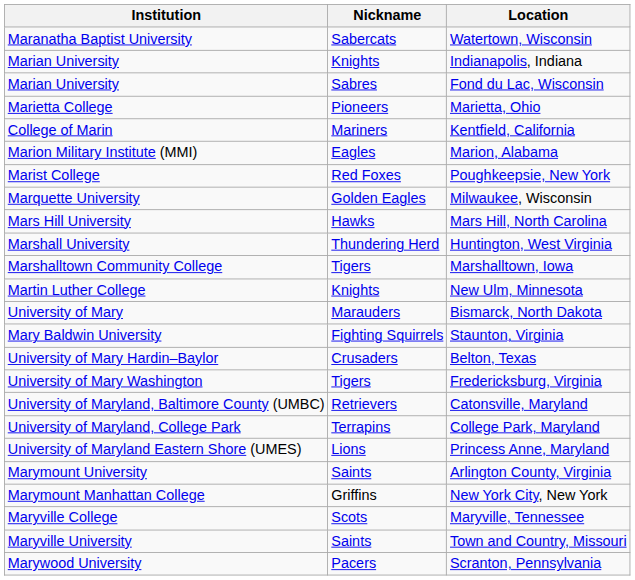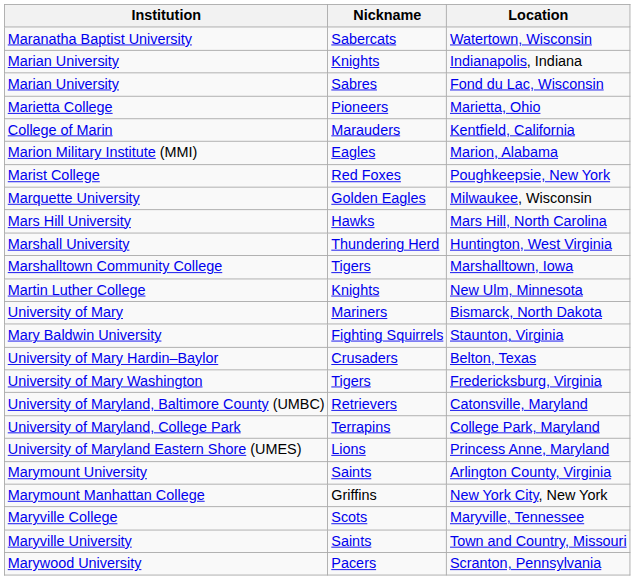 <table class="wikitable">
 <tr>
 <th>Institution</th>
 <th>Nickname</th>
 <th>Location</th>
 </tr>
 <tr>
 <td><a href='#'>Maranatha Baptist University</a></td>
 <td><a href='#'>Sabercats</a></td>
 <td><a href='#'>Watertown, Wisconsin</a></td>
 </tr>
 <tr>
 <td><a href='#'>Marian University</a></td>
 <td><a href='#'>Knights</a></td>
 <td><a href='#'>Indianapolis</a>, Indiana</td>
 </tr>
 <tr>
 <td><a href='#'>Marian University</a></td>
 <td><a href='#'>Sabres</a></td>
 <td><a href='#'>Fond du Lac, Wisconsin</a></td>
 </tr>
 <tr>
 <td><a href='#'>Marietta College</a></td>
 <td><a href='#'>Pioneers</a></td>
 <td><a href='#'>Marietta, Ohio</a></td>
 </tr>
 <tr>
 <td><a href='#'>College of Marin</a></td>
-<td><a href='#'>Mariners</a></td>
+<td><a href='#'>Marauders</a></td>
 <td><a href='#'>Kentfield, California</a></td>
 </tr>
 <tr>
 <td><a href='#'>Marion Military Institute</a> (MMI)</td>
 <td><a href='#'>Eagles</a></td>
 <td><a href='#'>Marion, Alabama</a></td>
 </tr>
 <tr>
 <td><a href='#'>Marist College</a></td>
 <td><a href='#'>Red Foxes</a></td>
 <td><a href='#'>Poughkeepsie, New York</a></td>
 </tr>
 <tr>
 <td><a href='#'>Marquette University</a></td>
 <td><a href='#'>Golden Eagles</a></td>
 <td><a href='#'>Milwaukee</a>, Wisconsin</td>
 </tr>
 <tr>
 <td><a href='#'>Mars Hill University</a></td>
 <td><a href='#'>Hawks</a></td>
 <td><a href='#'>Mars Hill, North Carolina</a></td>
 </tr>
 <tr>
 <td><a href='#'>Marshall University</a></td>
 <td><a href='#'>Thundering Herd</a></td>
 <td><a href='#'>Huntington, West Virginia</a></td>
 </tr>
 <tr>
 <td><a href='#'>Marshalltown Community College</a></td>
 <td><a href='#'>Tigers</a></td>
 <td><a href='#'>Marshalltown, Iowa</a></td>
 </tr>
 <tr>
 <td><a href='#'>Martin Luther College</a></td>
 <td><a href='#'>Knights</a></td>
 <td><a href='#'>New Ulm, Minnesota</a></td>
 </tr>
 <tr>
 <td><a href='#'>University of Mary</a></td>
-<td><a href='#'>Marauders</a></td>
+<td><a href='#'>Mariners</a></td>
 <td><a href='#'>Bismarck, North Dakota</a></td>
 </tr>
 <tr>
 <td><a href='#'>Mary Baldwin University</a></td>
 <td><a href='#'>Fighting Squirrels</a></td>
 <td><a href='#'>Staunton, Virginia</a></td>
 </tr>
 <tr>
 <td><a href='#'>University of Mary Hardin–Baylor</a></td>
 <td><a href='#'>Crusaders</a></td>
 <td><a href='#'>Belton, Texas</a></td>
 </tr>
 <tr>
 <td><a href='#'>University of Mary Washington</a></td>
 <td><a href='#'>Tigers</a></td>
 <td><a href='#'>Fredericksburg, Virginia</a></td>
 </tr>
 <tr>
 <td><a href='#'>University of Maryland, Baltimore County</a> (UMBC)</td>
 <td><a href='#'>Retrievers</a></td>
 <td><a href='#'>Catonsville, Maryland</a></td>
 </tr>
 <tr>
 <td><a href='#'>University of Maryland, College Park</a></td>
 <td><a href='#'>Terrapins</a></td>
 <td><a href='#'>College Park, Maryland</a></td>
 </tr>
 <tr>
 <td><a href='#'>University of Maryland Eastern Shore</a> (UMES)</td>
 <td><a href='#'>Lions</a></td>
 <td><a href='#'>Princess Anne, Maryland</a></td>
 </tr>
 <tr>
 <td><a href='#'>Marymount University</a></td>
 <td><a href='#'>Saints</a></td>
 <td><a href='#'>Arlington County, Virginia</a></td>
 </tr>
 <tr>
 <td><a href='#'>Marymount Manhattan College</a></td>
 <td>Griffins</td>
 <td><a href='#'>New York City</a>, New York</td>
 </tr>
 <tr>
 <td><a href='#'>Maryville College</a></td>
 <td><a href='#'>Scots</a></td>
 <td><a href='#'>Maryville, Tennessee</a></td>
 </tr>
 <tr>
 <td><a href='#'>Maryville University</a></td>
 <td><a href='#'>Saints</a></td>
 <td><a href='#'>Town and Country, Missouri</a></td>
 </tr>
 <tr>
 <td><a href='#'>Marywood University</a></td>
 <td><a href='#'>Pacers</a></td>
 <td><a href='#'>Scranton, Pennsylvania</a></td>
 </tr>
 </table>
